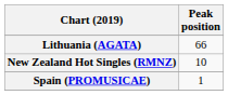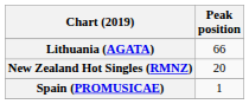 <table class="wikitable sortable plainrowheaders" style="text-align:center">
 <tr>
 <th scope="col">Chart (2019)</th>
 <th scope="col">Peak<br>position</th>
 </tr>
 <tr>
 </tr>
 <tr>
 </tr>
 <tr>
 <th scope="row">Lithuania (<a href='#'>AGATA</a>)</th>
 <td>66</td>
 </tr>
 <tr>
 <th scope="row">New Zealand Hot Singles (<a href='#'>RMNZ</a>)</th>
-<td>10</td>
+<td>20</td>
 </tr>
 <tr>
 </tr>
 <tr>
 </tr>
 <tr>
 <th scope="row">Spain (<a href='#'>PROMUSICAE</a>)</th>
 <td>1</td>
 </tr>
 <tr>
 </tr>
 <tr>
 </tr>
 </table>
